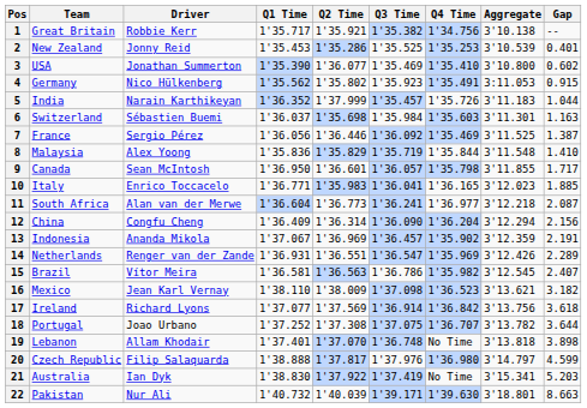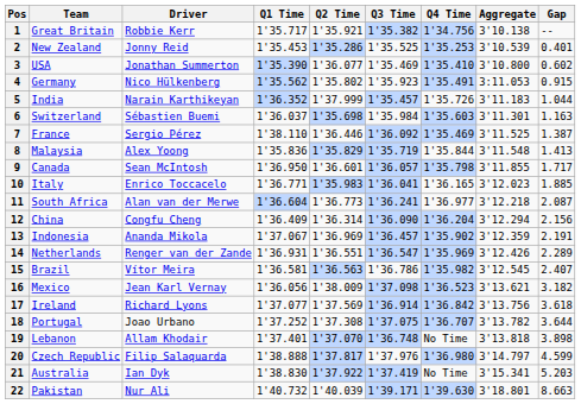 <table class="wikitable">
 <tr>
 <th>Pos</th>
 <th>Team</th>
 <th>Driver</th>
 <th>Q1 Time</th>
 <th>Q2 Time</th>
 <th>Q3 Time</th>
 <th>Q4 Time</th>
 <th>Aggregate</th>
 <th>Gap</th>
 </tr>
 <tr>
 <th>1</th>
 <td> <a href='#'>Great Britain</a></td>
 <td><a href='#'>Robbie Kerr</a></td>
 <td>1'35.717</td>
 <td>1'35.921</td>
 <td style="background:#BFD7FF;">1'35.382</td>
 <td style="background:#BFD7FF;">1'34.756</td>
 <td>3'10.138</td>
 <td>--</td>
 </tr>
 <tr>
 <th>2</th>
 <td> <a href='#'>New Zealand</a></td>
 <td><a href='#'>Jonny Reid</a></td>
 <td>1'35.453</td>
 <td style="background:#BFD7FF;">1'35.286</td>
 <td>1'35.525</td>
 <td style="background:#BFD7FF;">1'35.253</td>
 <td>3'10.539</td>
 <td>0.401</td>
 </tr>
 <tr>
 <th>3</th>
 <td> <a href='#'>USA</a></td>
 <td><a href='#'>Jonathan Summerton</a></td>
 <td style="background:#BFD7FF;">1'35.390</td>
 <td>1'36.077</td>
 <td>1'35.469</td>
 <td style="background:#BFD7FF;">1'35.410</td>
 <td>3'10.800</td>
 <td>0.602</td>
 </tr>
 <tr>
 <th>4</th>
 <td> <a href='#'>Germany</a></td>
 <td><a href='#'>Nico Hülkenberg</a></td>
 <td style="background:#BFD7FF;">1'35.562</td>
 <td>1'35.802</td>
 <td>1'35.923</td>
 <td style="background:#BFD7FF;">1'35.491</td>
 <td>3:11.053</td>
 <td>0.915</td>
 </tr>
 <tr>
 <th>5</th>
 <td> <a href='#'>India</a></td>
 <td><a href='#'>Narain Karthikeyan</a></td>
 <td style="background:#BFD7FF;">1'36.352</td>
 <td>1'37.999</td>
 <td style="background:#BFD7FF;">1'35.457</td>
 <td>1'35.726</td>
 <td>3'11.183</td>
 <td>1.044</td>
 </tr>
 <tr>
 <th>6</th>
 <td> <a href='#'>Switzerland</a></td>
 <td><a href='#'>Sébastien Buemi</a></td>
 <td>1'36.037</td>
 <td style="background:#BFD7FF;">1'35.698</td>
 <td>1'35.984</td>
 <td style="background:#BFD7FF;">1'35.603</td>
 <td>3'11.301</td>
 <td>1.163</td>
 </tr>
 <tr>
 <th>7</th>
 <td> <a href='#'>France</a></td>
 <td><a href='#'>Sergio Pérez</a></td>
-<td>1'36.056</td>
+<td>1'38.110</td>
 <td>1'36.446</td>
 <td style="background:#BFD7FF;">1'36.092</td>
 <td style="background:#BFD7FF;">1'35.469</td>
 <td>3'11.525</td>
 <td>1.387</td>
 </tr>
 <tr>
 <th>8</th>
 <td> <a href='#'>Malaysia</a></td>
 <td><a href='#'>Alex Yoong</a></td>
 <td>1'35.836</td>
 <td style="background:#BFD7FF;">1'35.829</td>
 <td style="background:#BFD7FF;">1'35.719</td>
 <td>1'35.844</td>
 <td>3'11.548</td>
-<td>1.410</td>
+<td>1.413</td>
 </tr>
 <tr>
 <th>9</th>
 <td> <a href='#'>Canada</a></td>
 <td><a href='#'>Sean McIntosh</a></td>
 <td>1'36.950</td>
 <td>1'36.601</td>
 <td style="background:#BFD7FF;">1'36.057</td>
 <td style="background:#BFD7FF;">1'35.798</td>
 <td>3'11.855</td>
 <td>1.717</td>
 </tr>
 <tr>
 <th>10</th>
 <td> <a href='#'>Italy</a></td>
 <td><a href='#'>Enrico Toccacelo</a></td>
 <td>1'36.771</td>
 <td style="background:#BFD7FF;">1'35.983</td>
 <td style="background:#BFD7FF;">1'36.041</td>
 <td>1'36.165</td>
 <td>3'12.023</td>
 <td>1.885</td>
 </tr>
 <tr>
 <th>11</th>
 <td> <a href='#'>South Africa</a></td>
 <td><a href='#'>Alan van der Merwe</a></td>
 <td style="background:#BFD7FF;">1'36.604</td>
 <td>1'36.773</td>
 <td style="background:#BFD7FF;">1'36.241</td>
 <td>1'36.977</td>
 <td>3'12.218</td>
 <td>2.087</td>
 </tr>
 <tr>
 <th>12</th>
 <td> <a href='#'>China</a></td>
 <td><a href='#'>Congfu Cheng</a></td>
 <td>1'36.409</td>
 <td>1'36.314</td>
 <td style="background:#BFD7FF;">1'36.090</td>
 <td style="background:#BFD7FF;">1'36.204</td>
 <td>3'12.294</td>
 <td>2.156</td>
 </tr>
 <tr>
 <th>13</th>
 <td> <a href='#'>Indonesia</a></td>
 <td><a href='#'>Ananda Mikola</a></td>
 <td>1'37.067</td>
 <td>1'36.969</td>
 <td style="background:#BFD7FF;">1'36.457</td>
 <td style="background:#BFD7FF;">1'35.902</td>
 <td>3'12.359</td>
 <td>2.191</td>
 </tr>
 <tr>
 <th>14</th>
 <td> <a href='#'>Netherlands</a></td>
 <td><a href='#'>Renger van der Zande</a></td>
 <td>1'36.931</td>
 <td>1'36.551</td>
 <td style="background:#BFD7FF;">1'36.547</td>
 <td style="background:#BFD7FF;">1'35.969</td>
 <td>3'12.426</td>
 <td>2.289</td>
 </tr>
 <tr>
 <th>15</th>
 <td> <a href='#'>Brazil</a></td>
 <td><a href='#'>Vítor Meira</a></td>
 <td>1'36.581</td>
 <td style="background:#BFD7FF;">1'36.563</td>
 <td>1'36.786</td>
 <td style="background:#BFD7FF;">1'35.982</td>
 <td>3'12.545</td>
 <td>2.407</td>
 </tr>
 <tr>
 <th>16</th>
 <td> <a href='#'>Mexico</a></td>
 <td><a href='#'>Jean Karl Vernay</a></td>
-<td>1'38.110</td>
+<td>1'36.056</td>
 <td>1'38.009</td>
 <td style="background:#BFD7FF;">1'37.098</td>
 <td style="background:#BFD7FF;">1'36.523</td>
 <td>3'13.621</td>
 <td>3.182</td>
 </tr>
 <tr>
 <th>17</th>
 <td> <a href='#'>Ireland</a></td>
 <td><a href='#'>Richard Lyons</a></td>
 <td>1'37.077</td>
 <td>1'37.569</td>
 <td style="background:#BFD7FF;">1'36.914</td>
 <td style="background:#BFD7FF;">1'36.842</td>
 <td>3'13.756</td>
 <td>3.618</td>
 </tr>
 <tr>
 <th>18</th>
 <td> <a href='#'>Portugal</a></td>
 <td>Joao Urbano</td>
 <td>1'37.252</td>
 <td>1'37.308</td>
 <td style="background:#BFD7FF;">1'37.075</td>
 <td style="background:#BFD7FF;">1'36.707</td>
 <td>3'13.782</td>
 <td>3.644</td>
 </tr>
 <tr>
 <th>19</th>
 <td> <a href='#'>Lebanon</a></td>
 <td><a href='#'>Allam Khodair</a></td>
 <td>1'37.401</td>
 <td style="background:#BFD7FF;">1'37.070</td>
 <td style="background:#BFD7FF;">1'36.748</td>
 <td>No Time</td>
 <td>3'13.818</td>
 <td>3.898</td>
 </tr>
 <tr>
 <th>20</th>
 <td> <a href='#'>Czech Republic</a></td>
 <td><a href='#'>Filip Salaquarda</a></td>
 <td>1'38.888</td>
 <td style="background:#BFD7FF;">1'37.817</td>
 <td>1'37.976</td>
 <td style="background:#BFD7FF;">1'36.980</td>
 <td>3'14.797</td>
 <td>4.599</td>
 </tr>
 <tr>
 <th>21</th>
 <td> <a href='#'>Australia</a></td>
 <td><a href='#'>Ian Dyk</a></td>
 <td>1'38.830</td>
 <td style="background:#BFD7FF;">1'37.922</td>
 <td style="background:#BFD7FF;">1'37.419</td>
 <td>No Time</td>
 <td>3'15.341</td>
 <td>5.203</td>
 </tr>
 <tr>
 <th>22</th>
 <td> <a href='#'>Pakistan</a></td>
 <td><a href='#'>Nur Ali</a></td>
 <td>1'40.732</td>
 <td>1'40.039</td>
 <td style="background:#BFD7FF;">1'39.171</td>
 <td style="background:#BFD7FF;">1'39.630</td>
 <td>3'18.801</td>
 <td>8.663</td>
 </tr>
 </table>
